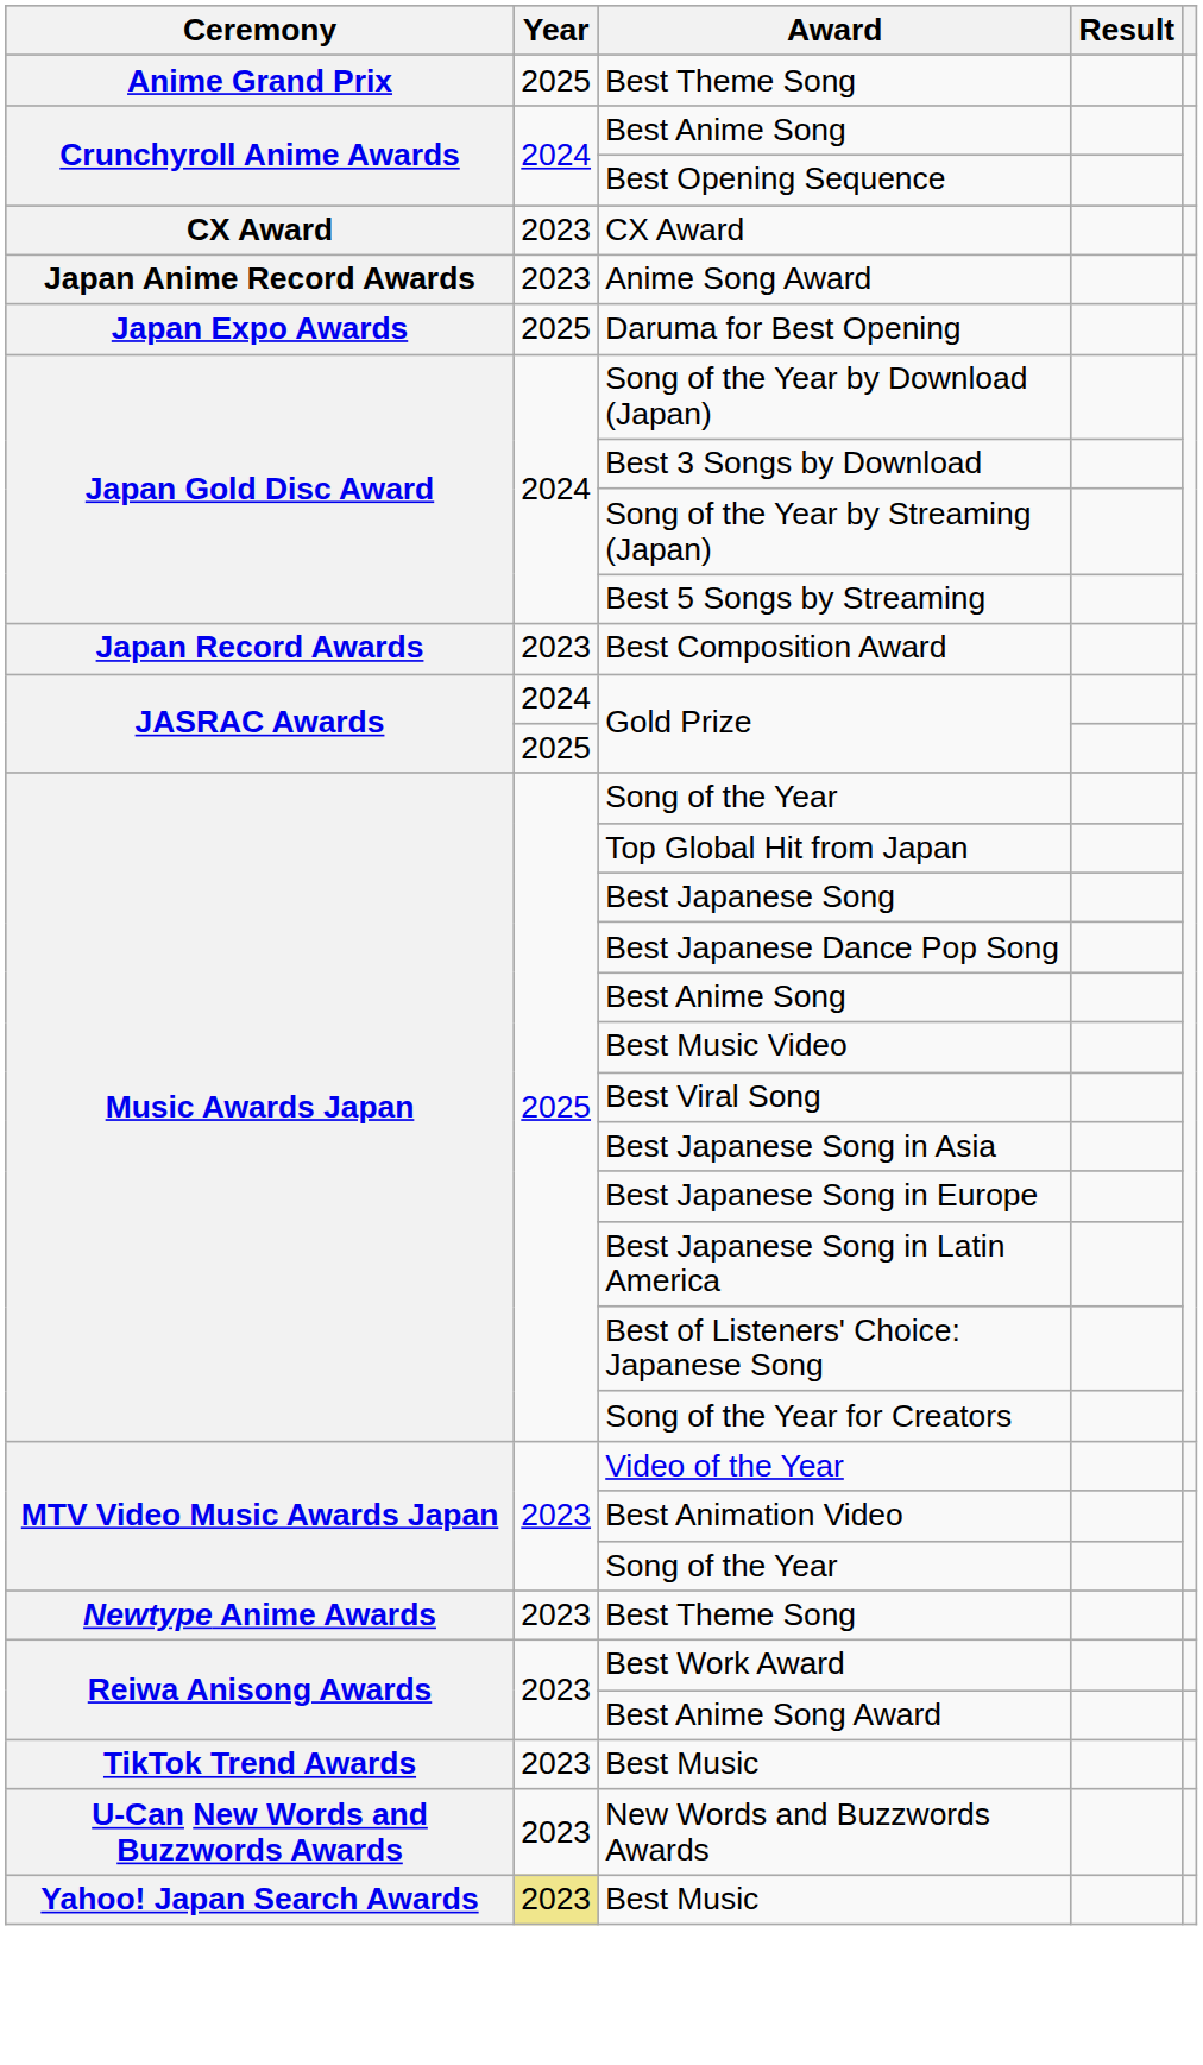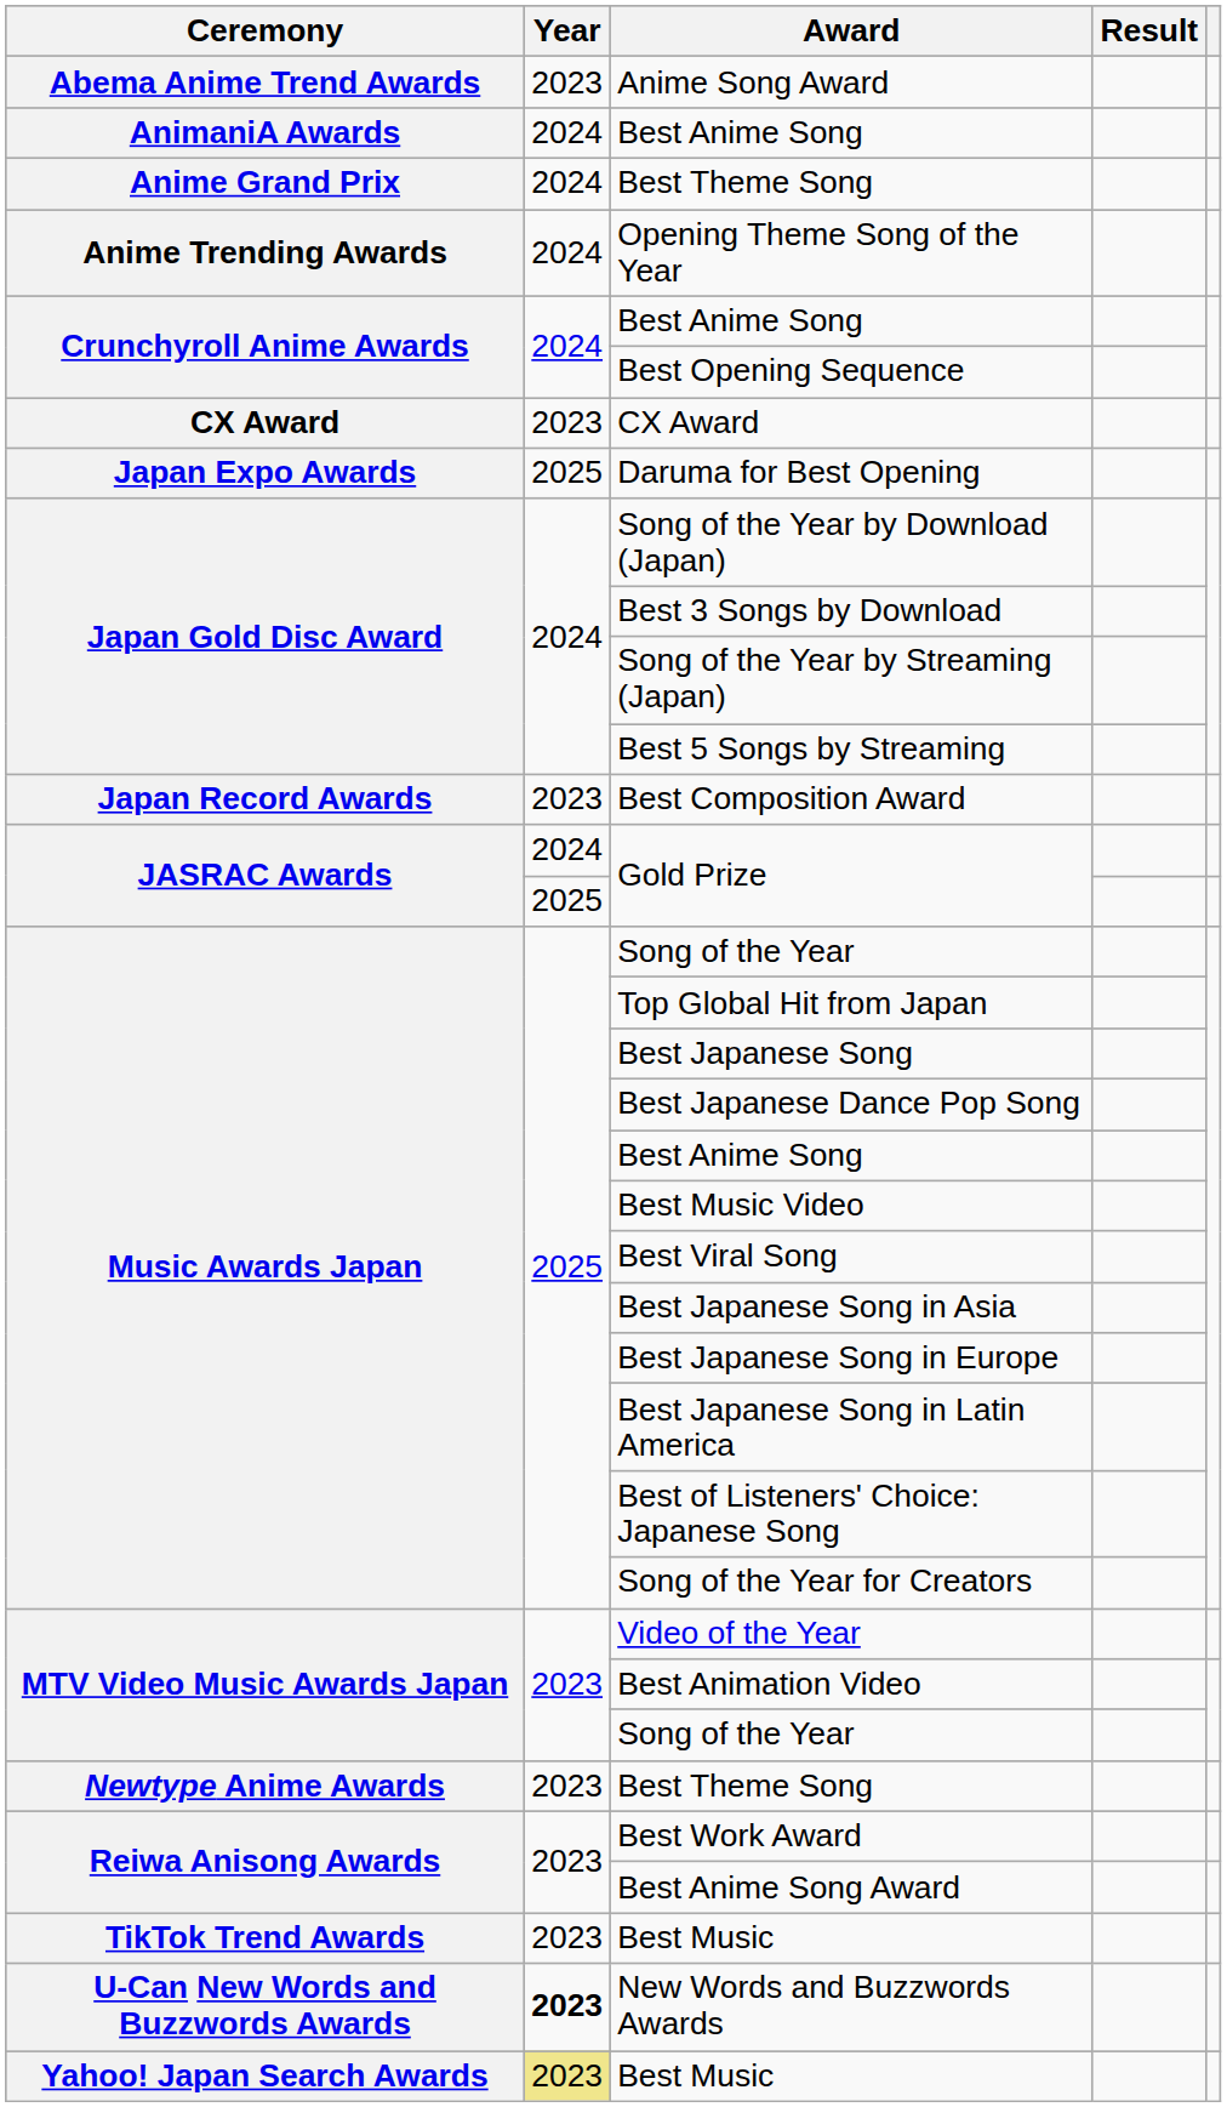 <table class="wikitable plainrowheaders">
 <tr>
 <th scope="col">Ceremony</th>
 <th scope="col">Year</th>
 <th scope="col">Award</th>
 <th scope="col">Result</th>
 <th scope="col" class="unsortable"></th>
 </tr>
 <tr>
+<th scope="row"><a href='#'>Abema Anime Trend Awards</a></th>
+<td style="text-align:center">2023</td>
+<td>Anime Song Award</td>
+<td></td>
+<td style="text-align:center"></td>
+</tr>
+<tr>
+<th scope="row"><a href='#'>AnimaniA Awards</a></th>
+<td style="text-align:center">2024</td>
+<td>Best Anime Song</td>
+<td></td>
+<td style="text-align:center"></td>
+</tr>
+<tr>
 <th scope="row"><a href='#'>Anime Grand Prix</a></th>
-<td style="text-align:center">2025</td>
+<td style="text-align:center">2024</td>
 <td>Best Theme Song</td>
+<td></td>
+<td style="text-align:center"></td>
+</tr>
+<tr>
+<th scope="row">Anime Trending Awards</th>
+<td>2024</td>
+<td>Opening Theme Song of the Year</td>
 <td></td>
 <td style="text-align:center"></td>
 </tr>
 <tr>
 <th scope="row" rowspan="2"><a href='#'>Crunchyroll Anime Awards</a></th>
 <td rowspan="2"><a href='#'>2024</a></td>
 <td>Best Anime Song</td>
 <td></td>
 <td style="text-align:center" rowspan="2"></td>
 </tr>
 <tr>
 <td>Best Opening Sequence</td>
 <td></td>
 </tr>
 <tr>
 <th scope="row">CX Award</th>
 <td style="text-align:center">2023</td>
 <td>CX Award</td>
-<td></td>
-<td style="text-align:center"></td>
-</tr>
-<tr>
-<th scope="row">Japan Anime Record Awards</th>
-<td style="text-align:center">2023</td>
-<td>Anime Song Award</td>
 <td></td>
 <td style="text-align:center"></td>
 </tr>
 <tr>
 <th scope="row"><a href='#'>Japan Expo Awards</a></th>
 <td style="text-align:center">2025</td>
 <td>Daruma for Best Opening</td>
 <td></td>
 <td style="text-align:center"></td>
 </tr>
 <tr>
 <th scope="row" rowspan="4"><a href='#'>Japan Gold Disc Award</a></th>
 <td style="text-align:center" rowspan="4">2024</td>
 <td>Song of the Year by Download (Japan)</td>
 <td></td>
 <td style="text-align:center" rowspan="4"></td>
 </tr>
 <tr>
 <td>Best 3 Songs by Download</td>
 <td></td>
 </tr>
 <tr>
 <td>Song of the Year by Streaming (Japan)</td>
 <td></td>
 </tr>
 <tr>
 <td>Best 5 Songs by Streaming</td>
 <td></td>
 </tr>
 <tr>
 <th scope="row"><a href='#'>Japan Record Awards</a></th>
 <td style="text-align:center">2023</td>
 <td>Best Composition Award</td>
 <td></td>
 <td style="text-align:center"></td>
 </tr>
 <tr>
 <th scope="row" rowspan="2"><a href='#'>JASRAC Awards</a></th>
 <td style="text-align:center">2024</td>
 <td rowspan="2">Gold Prize</td>
 <td></td>
 <td style="text-align:center"></td>
 </tr>
 <tr>
 <td style="text-align:center">2025</td>
 <td></td>
 <td style="text-align:center"></td>
 </tr>
 <tr>
 <th scope="row" rowspan="12"><a href='#'>Music Awards Japan</a></th>
 <td style="text-align:center" rowspan="12"><a href='#'>2025</a></td>
 <td>Song of the Year</td>
 <td></td>
 <td style="text-align:center" rowspan="12"><br></td>
 </tr>
 <tr>
 <td>Top Global Hit from Japan</td>
 <td></td>
 </tr>
 <tr>
 <td>Best Japanese Song</td>
 <td></td>
 </tr>
 <tr>
 <td>Best Japanese Dance Pop Song</td>
 <td></td>
 </tr>
 <tr>
 <td>Best Anime Song</td>
 <td></td>
 </tr>
 <tr>
 <td>Best Music Video</td>
 <td></td>
 </tr>
 <tr>
 <td>Best Viral Song</td>
 <td></td>
 </tr>
 <tr>
 <td>Best Japanese Song in Asia</td>
 <td></td>
 </tr>
 <tr>
 <td>Best Japanese Song in Europe</td>
 <td></td>
 </tr>
 <tr>
 <td>Best Japanese Song in Latin America</td>
 <td></td>
 </tr>
 <tr>
 <td>Best of Listeners' Choice: Japanese Song</td>
 <td></td>
 </tr>
 <tr>
 <td>Song of the Year for Creators</td>
 <td></td>
 </tr>
 <tr>
 <th scope="row" rowspan="3"><a href='#'>MTV Video Music Awards Japan</a></th>
 <td style="text-align:center" rowspan="3"><a href='#'>2023</a></td>
 <td><a href='#'>Video of the Year</a></td>
 <td></td>
 <td style="text-align:center"></td>
 </tr>
 <tr>
 <td>Best Animation Video</td>
 <td></td>
 <td style="text-align:center" rowspan="2"></td>
 </tr>
 <tr>
 <td>Song of the Year</td>
 <td></td>
 </tr>
 <tr>
 <th scope="row"><a href='#'><em>Newtype</em> Anime Awards</a></th>
 <td>2023</td>
 <td>Best Theme Song</td>
 <td></td>
 <td style="text-align:center"></td>
 </tr>
 <tr>
 <th scope="row" rowspan="2"><a href='#'>Reiwa Anisong Awards</a></th>
 <td style="text-align:center" rowspan="2">2023</td>
 <td>Best Work Award</td>
 <td></td>
 <td style="text-align:center"></td>
 </tr>
 <tr>
 <td>Best Anime Song Award</td>
 <td></td>
 <td style="text-align:center"></td>
 </tr>
 <tr>
 <th scope="row"><a href='#'>TikTok Trend Awards</a></th>
 <td>2023</td>
 <td>Best Music</td>
 <td></td>
 <td style="text-align:center"></td>
 </tr>
 <tr>
 <th scope="row"><a href='#'>U-Can</a> <a href='#'>New Words and Buzzwords Awards</a></th>
-<td>2023</td>
+<td><strong>2023</strong></td>
 <td>New Words and Buzzwords Awards</td>
 <td></td>
 <td style="text-align:center"></td>
 </tr>
 <tr>
 <th scope="row"><a href='#'>Yahoo! Japan Search Awards</a></th>
 <td style="background: khaki;">2023</td>
 <td>Best Music</td>
 <td></td>
 <td style="text-align:center"></td>
 </tr>
 </table>
